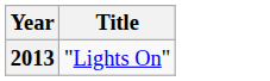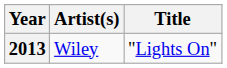 <table class="wikitable plainrowheaders sortable">
 <tr>
 <th scope="col">Year</th>
+<th scope="col">Artist(s)</th>
 <th scope="col">Title</th>
 </tr>
 <tr>
 <th scope="row">2013</th>
+<td><a href='#'>Wiley</a></td>
 <td>"<a href='#'>Lights On</a>"</td>
 </tr>
 </table>
